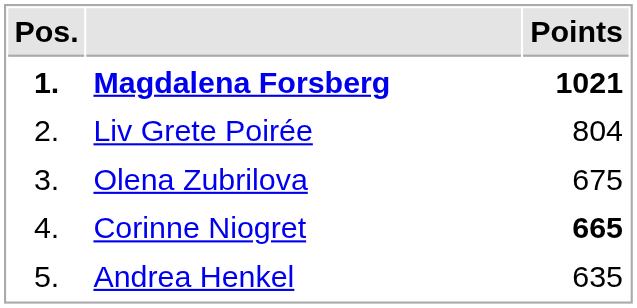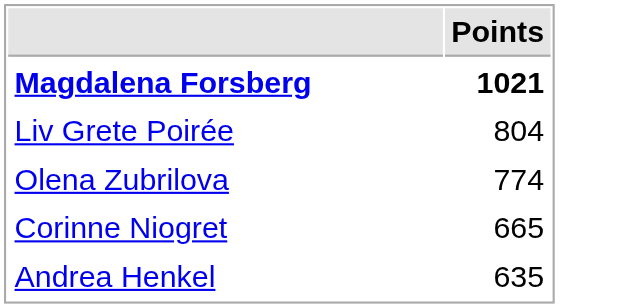 <table cellspacing="1" cellpadding="3" style="border:1px solid #AAAAAA;font-size:90%">
 <tr bgcolor="#E4E4E4">
-<th style="border-bottom:1px solid #AAAAAA" width=10>Pos.</th>
 <th style="border-bottom:1px solid #AAAAAA" width=200></th>
 <th style="border-bottom:1px solid #AAAAAA" width=20>Points</th>
 </tr>
 <tr>
-<td align="center"><strong>1.</strong></td>
 <td> <strong><a href='#'>Magdalena Forsberg</a></strong></td>
 <td align="right"><strong>1021</strong></td>
 </tr>
 <tr>
-<td align="center">2.</td>
 <td> <a href='#'>Liv Grete Poirée</a></td>
 <td align="right">804</td>
 </tr>
 <tr>
-<td align="center">3.</td>
 <td> <a href='#'>Olena Zubrilova</a></td>
-<td align="right">675</td>
+<td align="right">774</td>
 </tr>
 <tr>
-<td align="center">4.</td>
 <td> <a href='#'>Corinne Niogret</a></td>
-<td align="right"><strong>665</strong></td>
+<td align="right">665</td>
 </tr>
 <tr>
-<td align="center">5.</td>
 <td> <a href='#'>Andrea Henkel</a></td>
 <td align="right">635</td>
 </tr>
 </table>
